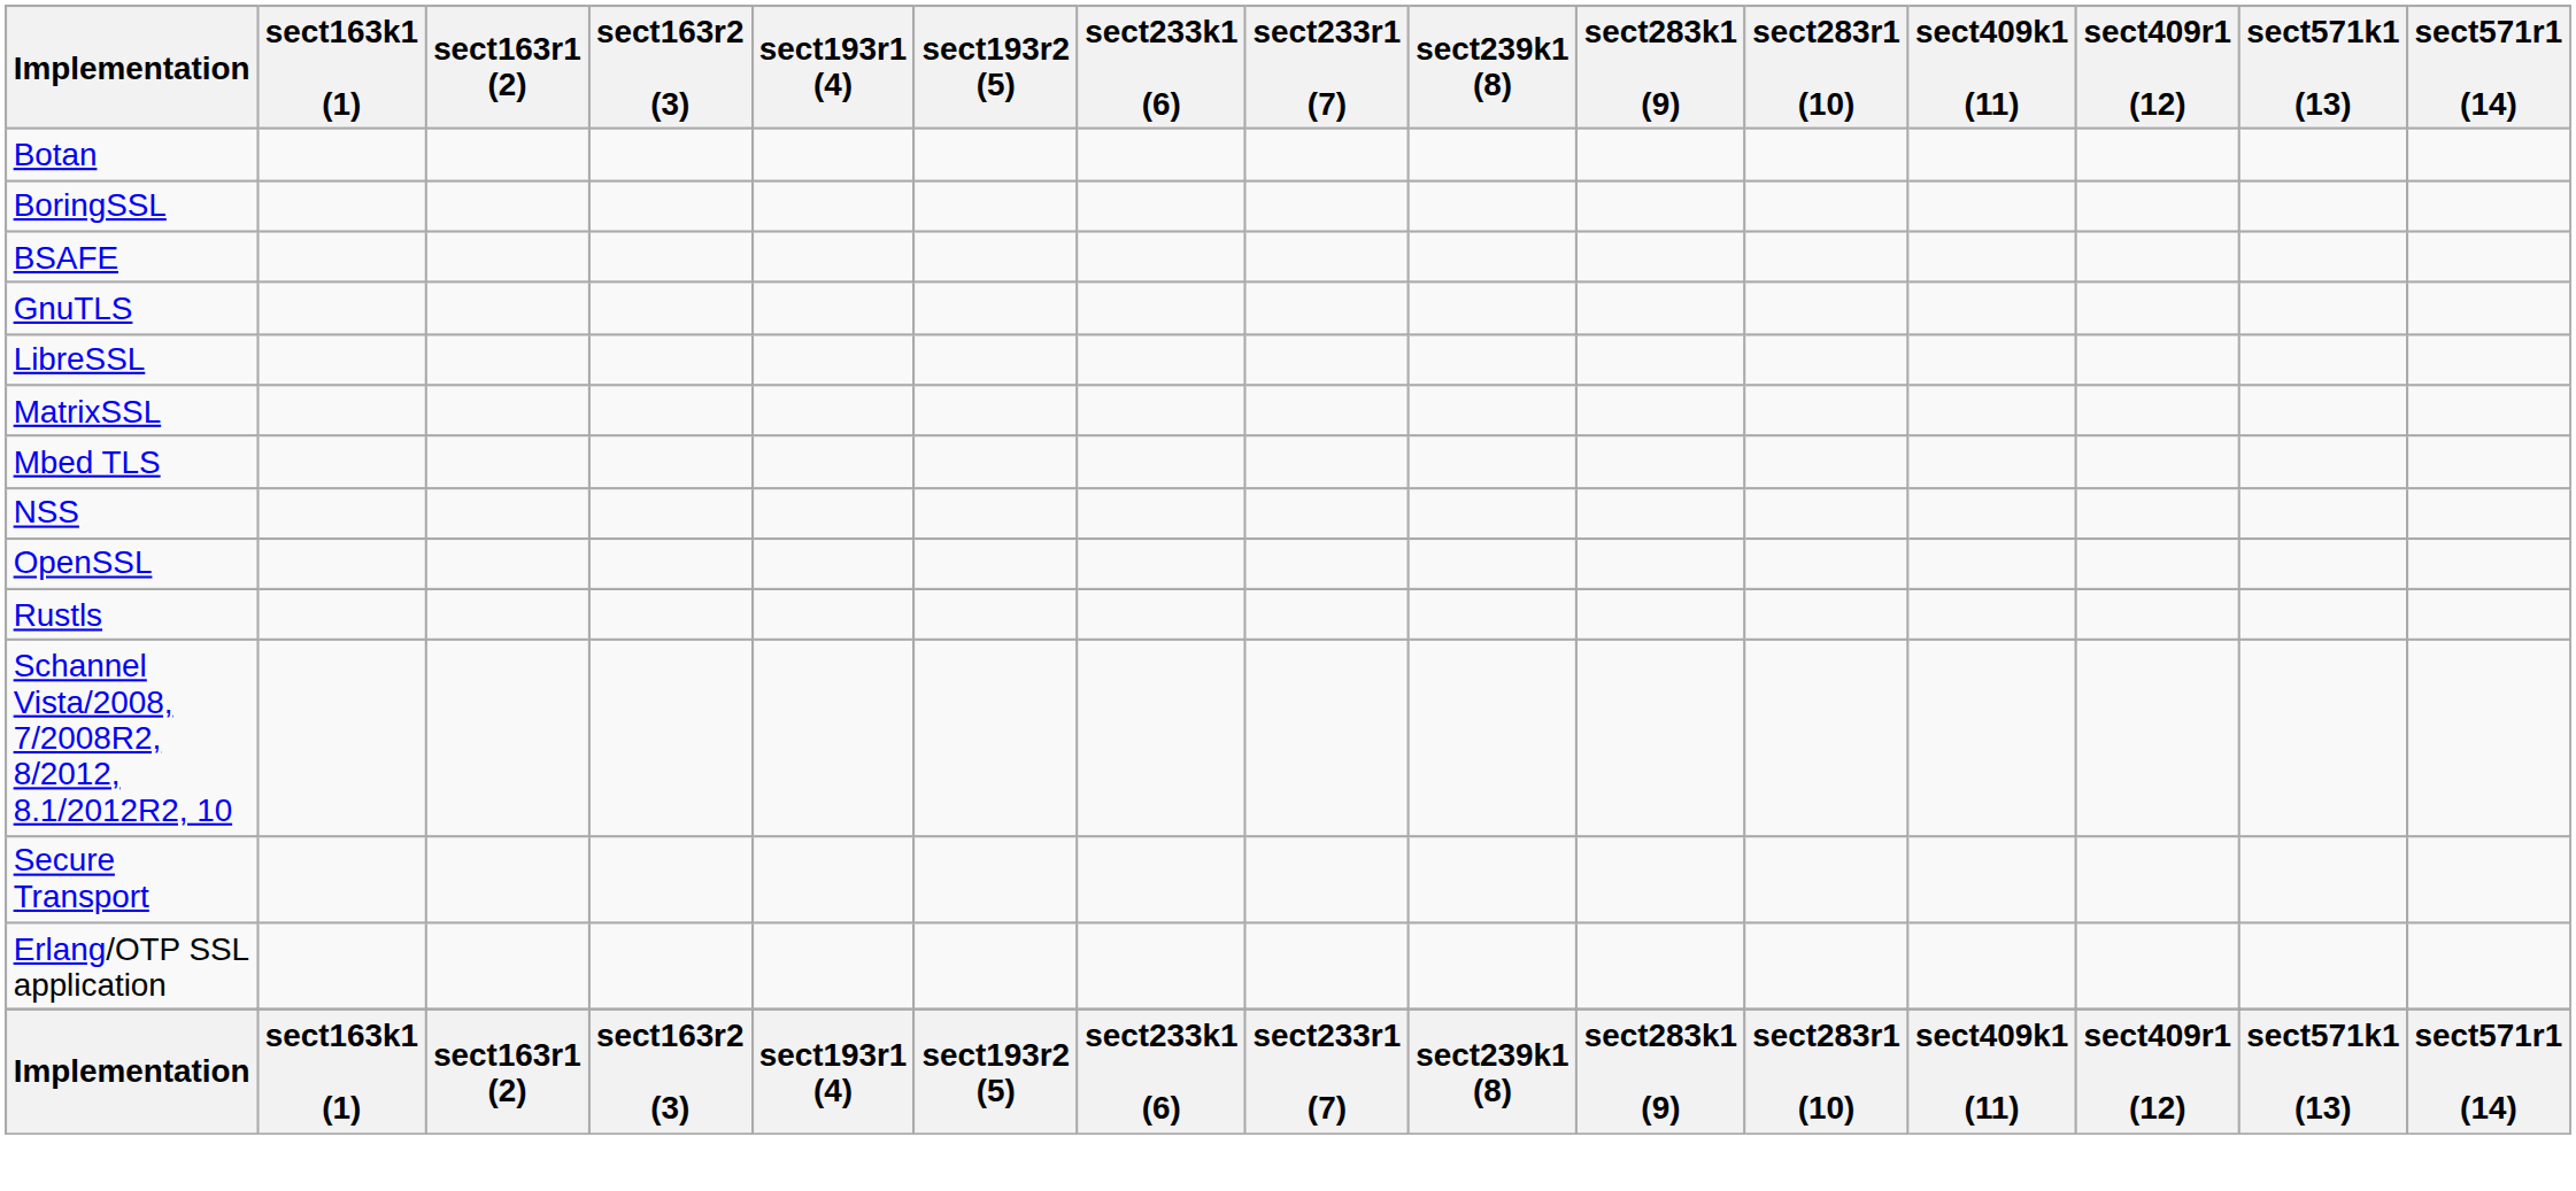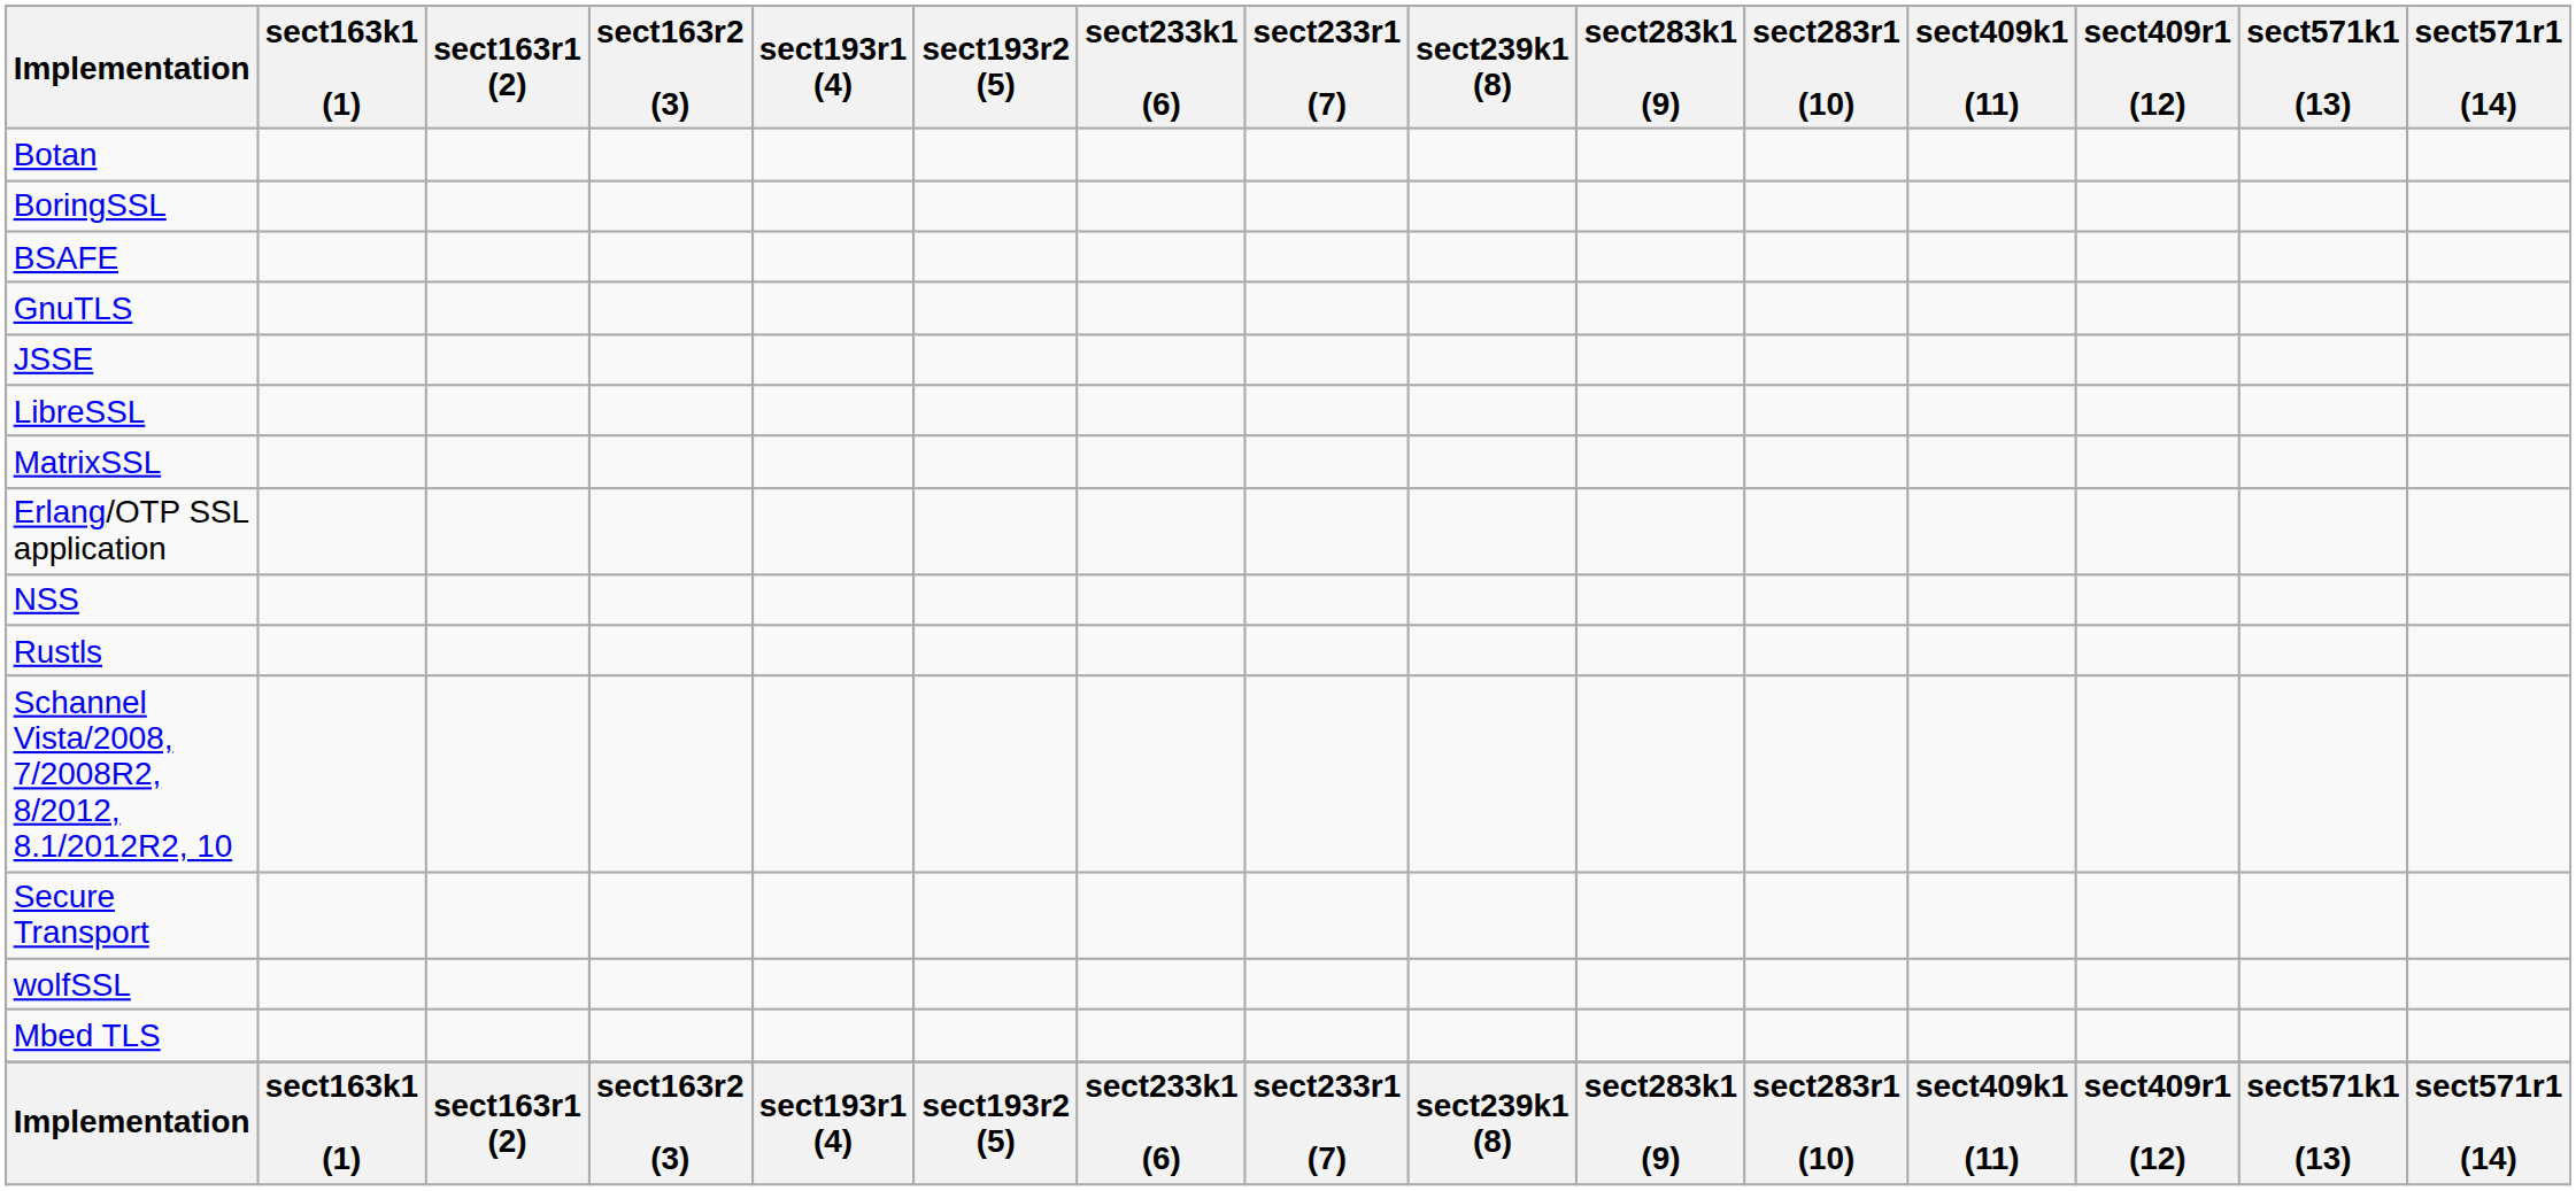 <table class="wikitable sortable sort-under" style="text-align: left; font-size: smaller">
 <tr>
 <th>Implementation</th>
 <th>sect163k1<br><br>(1)</th>
 <th>sect163r1<br>(2)</th>
 <th>sect163r2<br><br>(3)</th>
 <th>sect193r1<br>(4)</th>
 <th>sect193r2<br>(5)</th>
 <th>sect233k1<br><br>(6)</th>
 <th>sect233r1<br><br>(7)</th>
 <th>sect239k1<br>(8)</th>
 <th>sect283k1<br><br>(9)</th>
 <th>sect283r1<br><br>(10)</th>
 <th>sect409k1<br><br>(11)</th>
 <th>sect409r1<br><br>(12)</th>
 <th>sect571k1<br><br>(13)</th>
 <th>sect571r1<br><br>(14)</th>
 </tr>
 <tr>
 <td><a href='#'>Botan</a></td>
 <td></td>
 <td></td>
 <td></td>
 <td></td>
 <td></td>
 <td></td>
 <td></td>
 <td></td>
 <td></td>
 <td></td>
 <td></td>
 <td></td>
 <td></td>
 <td></td>
 </tr>
 <tr>
 <td><a href='#'>BoringSSL</a></td>
 <td></td>
 <td></td>
 <td></td>
 <td></td>
 <td></td>
 <td></td>
 <td></td>
 <td></td>
 <td></td>
 <td></td>
 <td></td>
 <td></td>
 <td></td>
 <td></td>
 </tr>
 <tr>
 <td><a href='#'>BSAFE</a></td>
 <td></td>
 <td></td>
 <td></td>
 <td></td>
 <td></td>
 <td></td>
 <td></td>
 <td></td>
 <td></td>
 <td></td>
 <td></td>
 <td></td>
 <td></td>
 <td></td>
 </tr>
 <tr>
 <td><a href='#'>GnuTLS</a></td>
 <td></td>
 <td></td>
 <td></td>
 <td></td>
 <td></td>
 <td></td>
 <td></td>
 <td></td>
 <td></td>
 <td></td>
 <td></td>
 <td></td>
 <td></td>
 <td></td>
 </tr>
 <tr>
+<td><a href='#'>JSSE</a></td>
+<td></td>
+<td></td>
+<td></td>
+<td></td>
+<td></td>
+<td></td>
+<td></td>
+<td></td>
+<td></td>
+<td></td>
+<td></td>
+<td></td>
+<td></td>
+<td></td>
+</tr>
+<tr>
 <td><a href='#'>LibreSSL</a></td>
 <td></td>
 <td></td>
 <td></td>
 <td></td>
 <td></td>
 <td></td>
 <td></td>
 <td></td>
 <td></td>
 <td></td>
 <td></td>
 <td></td>
 <td></td>
 <td></td>
 </tr>
 <tr>
 <td><a href='#'>MatrixSSL</a></td>
 <td></td>
 <td></td>
 <td></td>
 <td></td>
 <td></td>
 <td></td>
 <td></td>
 <td></td>
 <td></td>
 <td></td>
 <td></td>
 <td></td>
 <td></td>
 <td></td>
 </tr>
 <tr>
-<td><a href='#'>Mbed TLS</a></td>
+<td><a href='#'>Erlang</a>/OTP SSL application</td>
 <td></td>
 <td></td>
 <td></td>
 <td></td>
 <td></td>
 <td></td>
 <td></td>
 <td></td>
 <td></td>
 <td></td>
 <td></td>
 <td></td>
 <td></td>
 <td></td>
 </tr>
 <tr>
 <td><a href='#'>NSS</a></td>
-<td></td>
-<td></td>
-<td></td>
-<td></td>
-<td></td>
-<td></td>
-<td></td>
-<td></td>
-<td></td>
-<td></td>
-<td></td>
-<td></td>
-<td></td>
-<td></td>
-</tr>
-<tr>
-<td><a href='#'>OpenSSL</a></td>
 <td></td>
 <td></td>
 <td></td>
 <td></td>
 <td></td>
 <td></td>
 <td></td>
 <td></td>
 <td></td>
 <td></td>
 <td></td>
 <td></td>
 <td></td>
 <td></td>
 </tr>
 <tr>
 <td><a href='#'>Rustls</a></td>
 <td></td>
 <td></td>
 <td></td>
 <td></td>
 <td></td>
 <td></td>
 <td></td>
 <td></td>
 <td></td>
 <td></td>
 <td></td>
 <td></td>
 <td></td>
 <td></td>
 </tr>
 <tr>
 <td><a href='#'>Schannel Vista/2008, 7/2008R2, 8/2012, 8.1/2012R2, 10</a></td>
 <td></td>
 <td></td>
 <td></td>
 <td></td>
 <td></td>
 <td></td>
 <td></td>
 <td></td>
 <td></td>
 <td></td>
 <td></td>
 <td></td>
 <td></td>
 <td></td>
 </tr>
 <tr>
 <td><a href='#'>Secure Transport</a></td>
 <td></td>
 <td></td>
 <td></td>
 <td></td>
 <td></td>
 <td></td>
 <td></td>
 <td></td>
 <td></td>
 <td></td>
 <td></td>
 <td></td>
 <td></td>
 <td></td>
 </tr>
 <tr>
-<td><a href='#'>Erlang</a>/OTP SSL application</td>
+<td><a href='#'>wolfSSL</a></td>
+<td></td>
+<td></td>
+<td></td>
+<td></td>
+<td></td>
+<td></td>
+<td></td>
+<td></td>
+<td></td>
+<td></td>
+<td></td>
+<td></td>
+<td></td>
+<td></td>
+</tr>
+<tr>
+<td><a href='#'>Mbed TLS</a></td>
 <td></td>
 <td></td>
 <td></td>
 <td></td>
 <td></td>
 <td></td>
 <td></td>
 <td></td>
 <td></td>
 <td></td>
 <td></td>
 <td></td>
 <td></td>
 <td></td>
 </tr>
 <tr>
 </tr>
 <tr class="sortbottom">
 </tr>
 <tr>
 <th>Implementation</th>
 <th>sect163k1<br><br>(1)</th>
 <th>sect163r1<br>(2)</th>
 <th>sect163r2<br><br>(3)</th>
 <th>sect193r1<br>(4)</th>
 <th>sect193r2<br>(5)</th>
 <th>sect233k1<br><br>(6)</th>
 <th>sect233r1<br><br>(7)</th>
 <th>sect239k1<br>(8)</th>
 <th>sect283k1<br><br>(9)</th>
 <th>sect283r1<br><br>(10)</th>
 <th>sect409k1<br><br>(11)</th>
 <th>sect409r1<br><br>(12)</th>
 <th>sect571k1<br><br>(13)</th>
 <th>sect571r1<br><br>(14)</th>
 </tr>
 </table>
